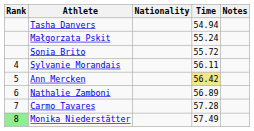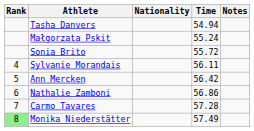 <table class="wikitable sortable" style="text-align:center">
 <tr>
 <th>Rank</th>
 <th>Athlete</th>
 <th>Nationality</th>
 <th>Time</th>
 <th>Notes</th>
 </tr>
 <tr>
 <td></td>
 <td align=left><a href='#'>Tasha Danvers</a></td>
 <td align=left></td>
 <td>54.94</td>
 <td></td>
 </tr>
 <tr>
 <td></td>
 <td align=left><a href='#'>Małgorzata Pskit</a></td>
 <td align=left></td>
 <td>55.24</td>
 <td></td>
 </tr>
 <tr>
 <td></td>
 <td align=left><a href='#'>Sonia Brito</a></td>
 <td align=left></td>
 <td>55.72</td>
 <td></td>
 </tr>
 <tr>
 <td>4</td>
 <td align=left><a href='#'>Sylvanie Morandais</a></td>
 <td align=left></td>
 <td>56.11</td>
 <td></td>
 </tr>
 <tr>
 <td>5</td>
 <td align=left><a href='#'>Ann Mercken</a></td>
 <td align=left></td>
-<td style="background: khaki;">56.42</td>
+<td>56.42</td>
 <td></td>
 </tr>
 <tr>
 <td>6</td>
 <td align=left><a href='#'>Nathalie Zamboni</a></td>
 <td align=left></td>
-<td>56.89</td>
+<td>56.86</td>
 <td></td>
 </tr>
 <tr>
 <td>7</td>
 <td align=left><a href='#'>Carmo Tavares</a></td>
 <td align=left></td>
 <td>57.28</td>
 <td></td>
 </tr>
 <tr>
 <td style="background: lightgreen;">8</td>
 <td align=left><a href='#'>Monika Niederstätter</a></td>
 <td align=left></td>
 <td>57.49</td>
 <td></td>
 </tr>
 </table>
